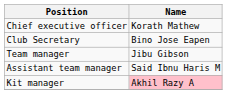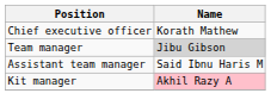 <table class="wikitable">
 <tr>
 <th>Position</th>
 <th>Name</th>
 </tr>
 <tr>
 <td>Chief executive officer</td>
 <td> Korath Mathew</td>
 </tr>
 <tr>
-<td>Club Secretary</td>
-<td> Bino Jose Eapen</td>
-</tr>
-<tr>
 <td>Team manager</td>
-<td> Jibu Gibson</td>
+<td style="background: lightgrey;"> Jibu Gibson</td>
 </tr>
 <tr>
 <td>Assistant team manager</td>
 <td> Said Ibnu Haris M</td>
 </tr>
 <tr>
 <td>Kit manager</td>
 <td style="background: pink;"> Akhil Razy A</td>
 </tr>
 <tr>
 </tr>
 </table>
